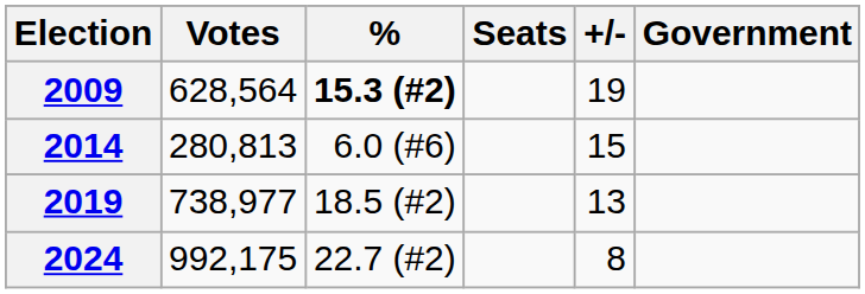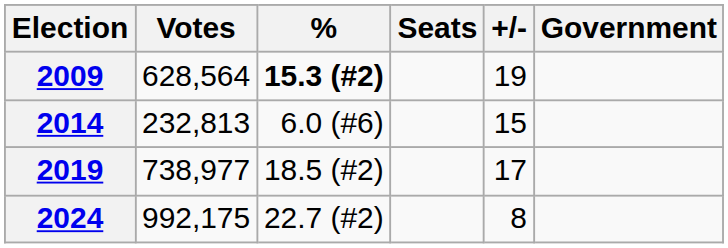 <table class="wikitable" style="text-align:right;">
 <tr>
 <th>Election</th>
 <th>Votes</th>
 <th>%</th>
 <th>Seats</th>
 <th>+/-</th>
 <th>Government</th>
 </tr>
 <tr>
 <th><a href='#'>2009</a></th>
 <td>628,564</td>
 <td><strong>15.3 (#2)</strong></td>
 <td></td>
 <td> 19</td>
 <td></td>
 </tr>
 <tr>
 <th><a href='#'>2014</a></th>
-<td>280,813</td>
+<td>232,813</td>
 <td>6.0 (#6)</td>
 <td></td>
 <td> 15</td>
 <td></td>
 </tr>
 <tr>
 <th><a href='#'>2019</a></th>
 <td>738,977</td>
 <td>18.5 (#2)</td>
 <td></td>
-<td> 13</td>
+<td> 17</td>
 <td></td>
 </tr>
 <tr>
 <th><a href='#'>2024</a></th>
 <td>992,175</td>
 <td>22.7 (#2)</td>
 <td></td>
 <td> 8</td>
 <td></td>
 </tr>
 </table>
